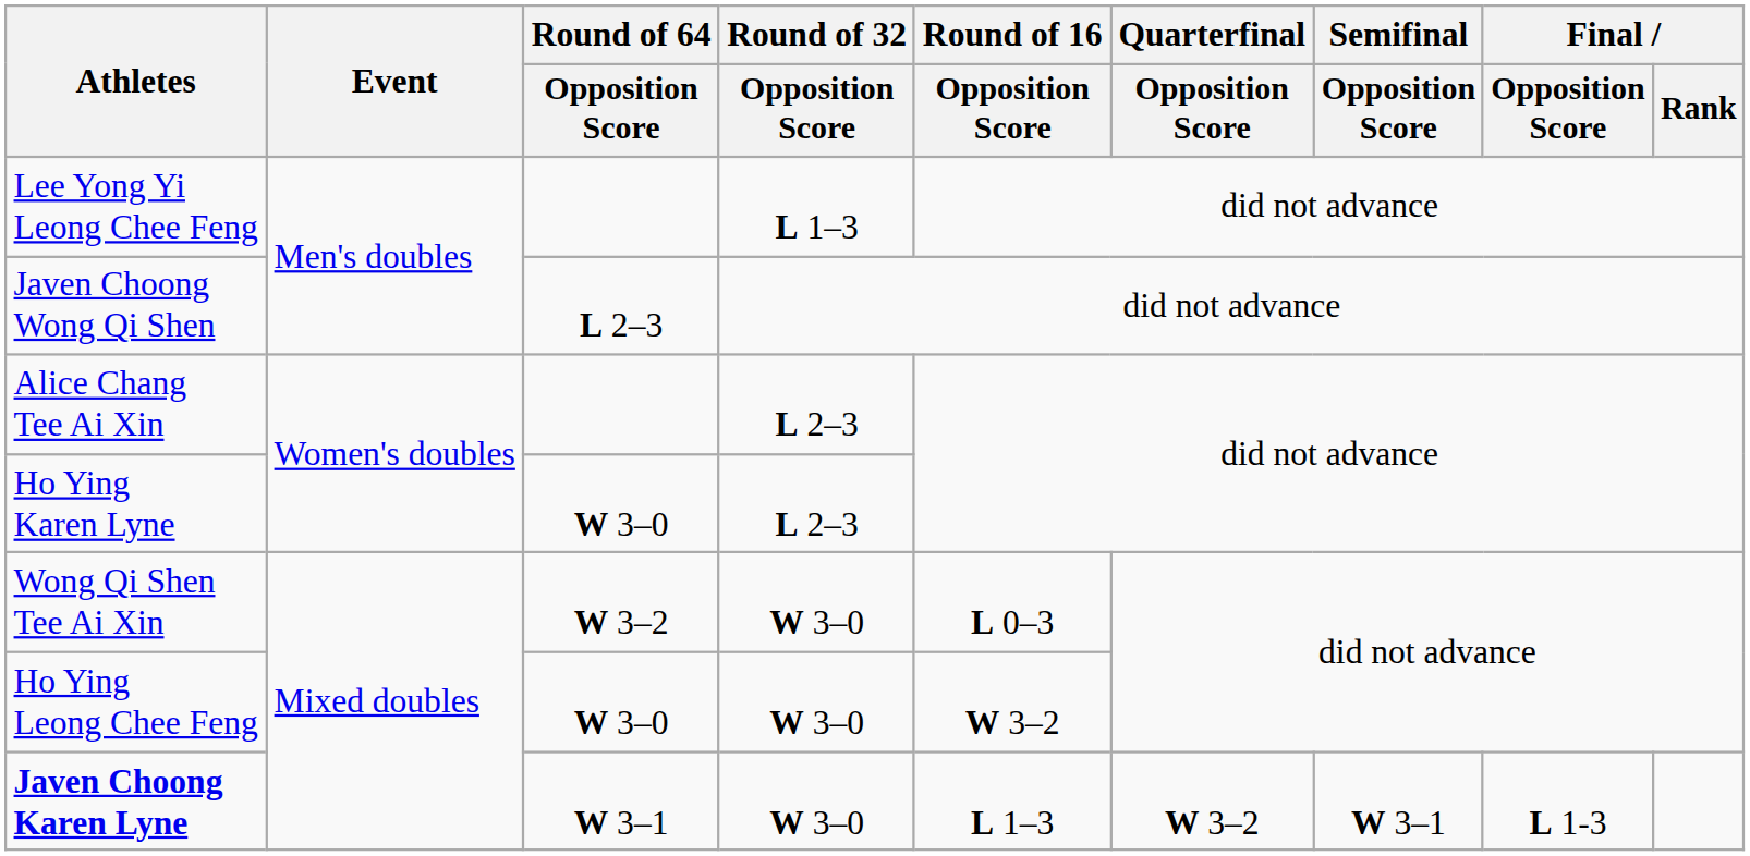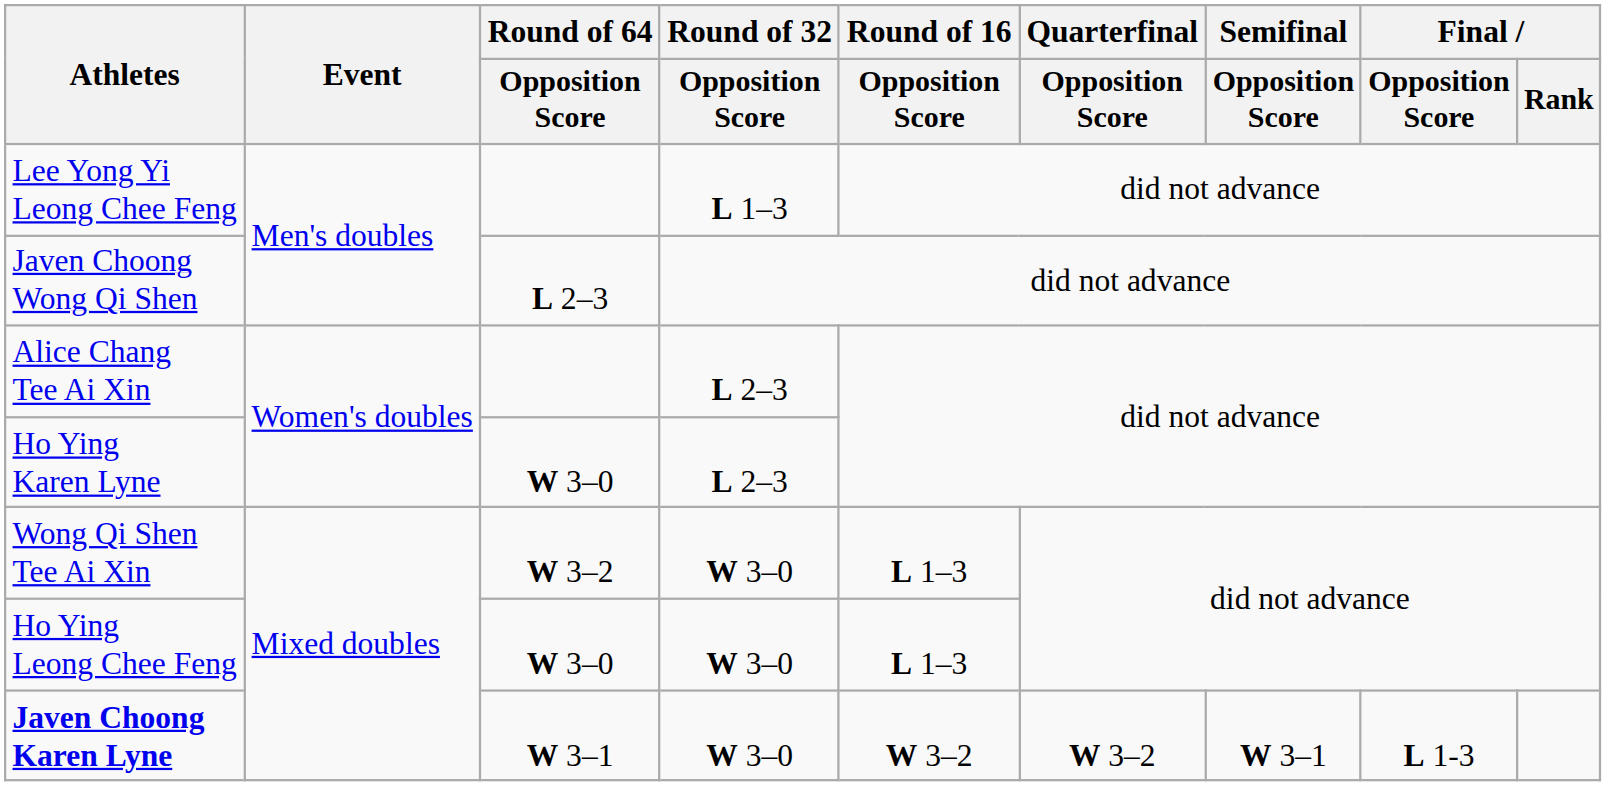 <table class=wikitable style=font-size:88%;text-align:center>
 <tr>
 <th rowspan=2>Athletes</th>
 <th rowspan=2>Event</th>
 <th>Round of 64</th>
 <th>Round of 32</th>
 <th>Round of 16</th>
 <th>Quarterfinal</th>
 <th>Semifinal</th>
 <th colspan=2>Final / </th>
 </tr>
 <tr style=font-size:95%>
 <th>Opposition<br>Score</th>
 <th>Opposition<br>Score</th>
 <th>Opposition<br>Score</th>
 <th>Opposition<br>Score</th>
 <th>Opposition<br>Score</th>
 <th>Opposition<br>Score</th>
 <th>Rank</th>
 </tr>
 <tr>
 <td style="text-align:left"><a href='#'>Lee Yong Yi</a><br><a href='#'>Leong Chee Feng</a></td>
 <td style="text-align:left" rowspan=2><a href='#'>Men's doubles</a></td>
 <td></td>
 <td><br><strong>L</strong> 1–3</td>
 <td colspan=5>did not advance</td>
 </tr>
 <tr>
 <td style="text-align:left"><a href='#'>Javen Choong</a><br><a href='#'>Wong Qi Shen</a></td>
 <td><br><strong>L</strong> 2–3</td>
 <td colspan=6>did not advance</td>
 </tr>
 <tr>
 <td style="text-align:left"><a href='#'>Alice Chang</a><br><a href='#'>Tee Ai Xin</a></td>
 <td style="text-align:left" rowspan=2><a href='#'>Women's doubles</a></td>
 <td></td>
 <td><br><strong>L</strong> 2–3</td>
 <td colspan=5 rowspan=2>did not advance</td>
 </tr>
 <tr>
 <td style="text-align:left"><a href='#'>Ho Ying</a><br><a href='#'>Karen Lyne</a></td>
 <td><br><strong>W</strong> 3–0</td>
 <td><br><strong>L</strong> 2–3</td>
 </tr>
 <tr>
 <td style="text-align:left"><a href='#'>Wong Qi Shen</a><br><a href='#'>Tee Ai Xin</a></td>
 <td style="text-align:left" rowspan=3><a href='#'>Mixed doubles</a></td>
 <td><br><strong>W</strong> 3–2</td>
 <td><br><strong>W</strong> 3–0</td>
-<td><br><strong>L</strong> 0–3</td>
+<td><br><strong>L</strong> 1–3</td>
 <td colspan=4 rowspan=2>did not advance</td>
 </tr>
 <tr>
 <td style="text-align:left"><a href='#'>Ho Ying</a><br><a href='#'>Leong Chee Feng</a></td>
 <td><br><strong>W</strong> 3–0</td>
 <td><br><strong>W</strong> 3–0</td>
-<td><br><strong>W</strong> 3–2</td>
+<td><br><strong>L</strong> 1–3</td>
 </tr>
 <tr>
 <td style="text-align:left"><strong><a href='#'>Javen Choong</a><br><a href='#'>Karen Lyne</a></strong></td>
 <td><br><strong>W</strong> 3–1</td>
 <td><br><strong>W</strong> 3–0</td>
-<td><br><strong>L</strong> 1–3</td>
+<td><br><strong>W</strong> 3–2</td>
 <td><br><strong>W</strong> 3–2</td>
 <td><br><strong>W</strong> 3–1</td>
 <td><br><strong>L</strong> 1-3</td>
 <td></td>
 </tr>
 </table>
